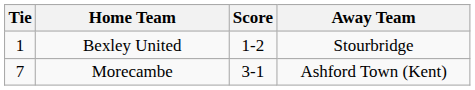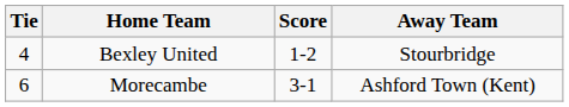 <table class="wikitable" style="text-align:center;">
 <tr>
 <th width=20>Tie</th>
 <th width=175>Home Team</th>
 <th width=20>Score</th>
 <th width=175>Away Team</th>
 </tr>
 <tr>
-<td>1</td>
+<td>4</td>
 <td>Bexley United</td>
 <td>1-2</td>
 <td>Stourbridge</td>
 </tr>
 <tr>
-<td>7</td>
+<td>6</td>
 <td>Morecambe</td>
 <td>3-1</td>
 <td>Ashford Town (Kent)</td>
 </tr>
 </table>
